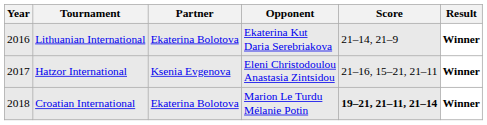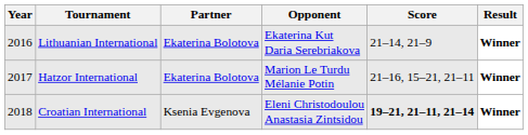 <table class="sortable wikitable" style="font-size: 90%;">
 <tr>
 <th>Year</th>
 <th>Tournament</th>
 <th>Partner</th>
 <th>Opponent</th>
 <th>Score</th>
 <th>Result</th>
 </tr>
 <tr style="background:#E9E9E9">
 <td align="center">2016</td>
 <td align="left"><a href='#'>Lithuanian International</a></td>
 <td align="left"> <a href='#'>Ekaterina Bolotova</a></td>
 <td align="left"> <a href='#'>Ekaterina Kut</a><br> <a href='#'>Daria Serebriakova</a></td>
 <td align="left">21–14, 21–9</td>
 <td style="text-align:left; background:white"> <strong>Winner</strong></td>
 </tr>
 <tr style="background:#E9E9E9">
 <td align="center">2017</td>
 <td align="left"><a href='#'>Hatzor International</a></td>
-<td align="left"> <a href='#'>Ksenia Evgenova</a></td>
-<td align="left"> <a href='#'>Eleni Christodoulou</a><br> <a href='#'>Anastasia Zintsidou</a></td>
+<td align="left"> <a href='#'>Ekaterina Bolotova</a></td>
+<td align="left"> <a href='#'>Marion Le Turdu</a><br> <a href='#'>Mélanie Potin</a></td>
 <td align="left">21–16, 15–21, 21–11</td>
 <td style="text-align:left; background:white"> <strong>Winner</strong></td>
 </tr>
 <tr style="background:#E9E9E9">
 <td align="center">2018</td>
 <td align="left"><a href='#'>Croatian International</a></td>
-<td align="left"> <a href='#'>Ekaterina Bolotova</a></td>
-<td align="left"> <a href='#'>Marion Le Turdu</a><br> <a href='#'>Mélanie Potin</a></td>
+<td align="left"> Ksenia Evgenova</td>
+<td align="left"> <a href='#'>Eleni Christodoulou</a><br> <a href='#'>Anastasia Zintsidou</a></td>
 <td align="left"><strong>19–21, 21–11, 21–14</strong></td>
 <td style="text-align:left; background:white"> <strong>Winner</strong></td>
 </tr>
 </table>
